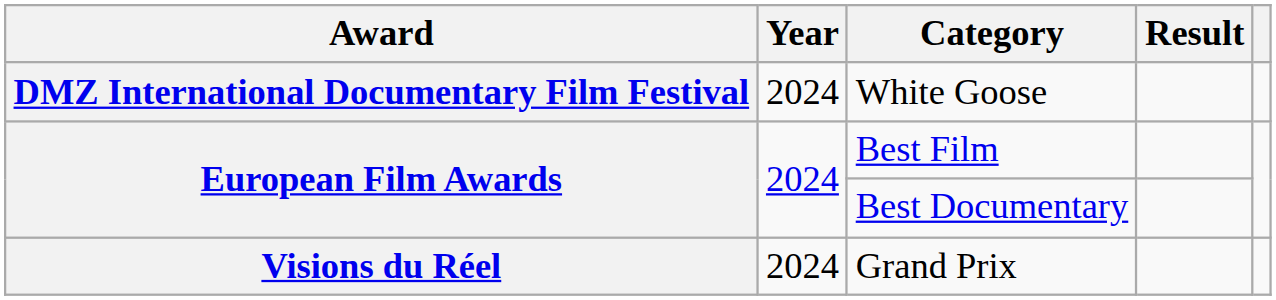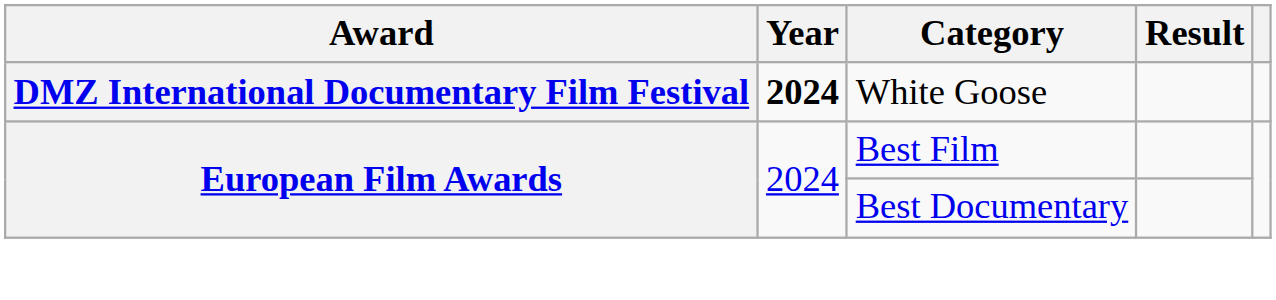 <table class="wikitable plainrowheaders sortable">
 <tr>
 <th>Award</th>
 <th>Year</th>
 <th>Category</th>
 <th>Result</th>
 <th class="unsortable"></th>
 </tr>
 <tr>
 <th scope="row"><a href='#'>DMZ International Documentary Film Festival</a></th>
-<td>2024</td>
+<td><strong>2024</strong></td>
 <td>White Goose</td>
 <td></td>
 <td></td>
 </tr>
 <tr>
 <th rowspan="2" scope="row"><a href='#'>European Film Awards</a></th>
 <td rowspan="2"><a href='#'>2024</a></td>
 <td><a href='#'>Best Film</a></td>
 <td></td>
 <td rowspan="2"></td>
 </tr>
 <tr>
 <td><a href='#'>Best Documentary</a></td>
 <td></td>
 </tr>
-<tr>
-<th scope="row"><a href='#'>Visions du Réel</a></th>
-<td>2024</td>
-<td>Grand Prix</td>
-<td></td>
-<td></td>
-</tr>
 </table>
